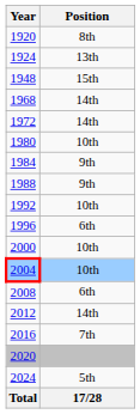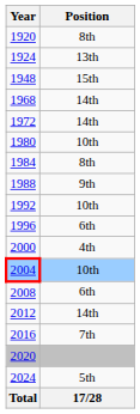 <table class="wikitable" style="text-align: center;font-size:90%;">
 <tr>
 <th>Year</th>
 <th width="100">Position</th>
 </tr>
 <tr>
 <td> <a href='#'>1920</a></td>
 <td>8th</td>
 </tr>
 <tr>
 <td> <a href='#'>1924</a></td>
 <td>13th</td>
 </tr>
 <tr>
 <td> <a href='#'>1948</a></td>
 <td>15th</td>
 </tr>
 <tr>
 <td> <a href='#'>1968</a></td>
 <td>14th</td>
 </tr>
 <tr>
 <td> <a href='#'>1972</a></td>
 <td>14th</td>
 </tr>
 <tr>
 <td> <a href='#'>1980</a></td>
 <td>10th</td>
 </tr>
 <tr>
 <td> <a href='#'>1984</a></td>
-<td>9th</td>
+<td>8th</td>
 </tr>
 <tr>
 <td> <a href='#'>1988</a></td>
 <td>9th</td>
 </tr>
 <tr>
 <td> <a href='#'>1992</a></td>
 <td>10th</td>
 </tr>
 <tr>
 <td> <a href='#'>1996</a></td>
 <td>6th</td>
 </tr>
 <tr>
 <td> <a href='#'>2000</a></td>
-<td>10th</td>
+<td>4th</td>
 </tr>
 <tr style="background:#9acdff;">
 <td style="border: 3px solid red"> <a href='#'>2004</a></td>
 <td>10th</td>
 </tr>
 <tr>
 <td> <a href='#'>2008</a></td>
 <td>6th</td>
 </tr>
 <tr>
 <td> <a href='#'>2012</a></td>
 <td>14th</td>
 </tr>
 <tr>
 <td> <a href='#'>2016</a></td>
 <td>7th</td>
 </tr>
 <tr bgcolor=silver>
 <td> <a href='#'>2020</a></td>
 <td></td>
 </tr>
 <tr>
 <td> <a href='#'>2024</a></td>
 <td>5th</td>
 </tr>
 <tr>
 <th>Total</th>
 <th>17/28</th>
 </tr>
 </table>
